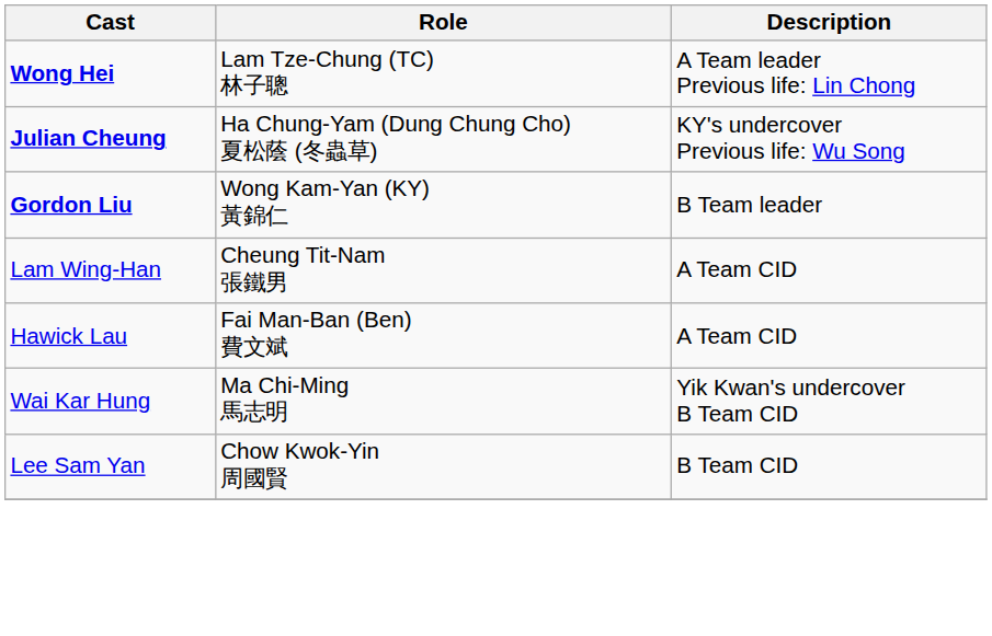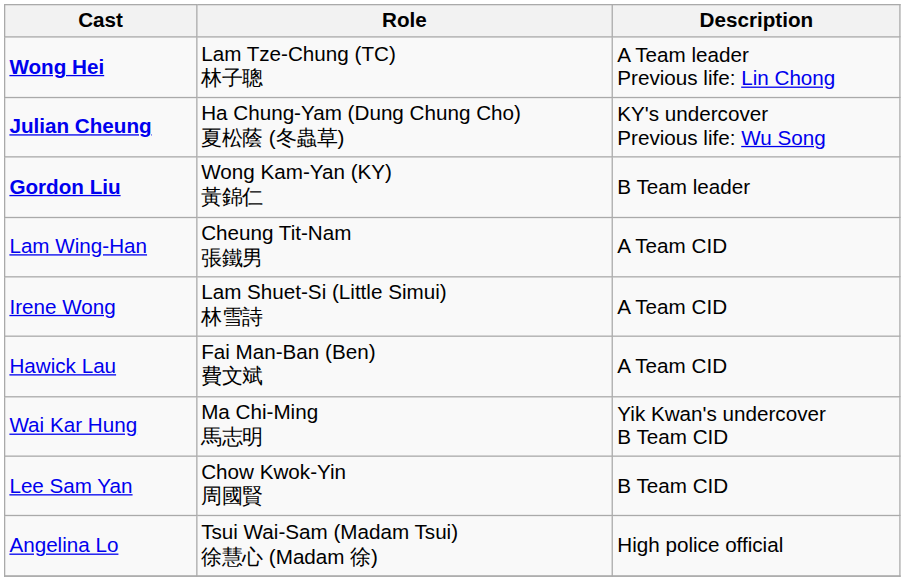 <table class="wikitable" width="55%">
 <tr>
 <th>Cast</th>
 <th>Role</th>
 <th>Description</th>
 </tr>
 <tr>
 <td><strong><a href='#'>Wong Hei</a></strong></td>
 <td>Lam Tze-Chung (TC)<br>林子聰</td>
 <td>A Team leader<br>Previous life: <a href='#'>Lin Chong</a></td>
 </tr>
 <tr>
 <td><strong><a href='#'>Julian Cheung</a></strong></td>
 <td>Ha Chung-Yam (Dung Chung Cho)<br>夏松蔭 (冬蟲草)</td>
 <td>KY's undercover<br>Previous life: <a href='#'>Wu Song</a></td>
 </tr>
 <tr>
 <td><strong><a href='#'>Gordon Liu</a></strong></td>
 <td>Wong Kam-Yan (KY)<br>黃錦仁</td>
 <td>B Team leader</td>
 </tr>
 <tr>
 <td><a href='#'>Lam Wing-Han</a></td>
 <td>Cheung Tit-Nam<br>張鐵男</td>
 <td>A Team CID</td>
 </tr>
 <tr>
+<td><a href='#'>Irene Wong</a></td>
+<td>Lam Shuet-Si (Little Simui)<br>林雪詩</td>
+<td>A Team CID</td>
+</tr>
+<tr>
 <td><a href='#'>Hawick Lau</a></td>
 <td>Fai Man-Ban (Ben)<br>費文斌</td>
 <td>A Team CID</td>
 </tr>
 <tr>
 <td><a href='#'>Wai Kar Hung</a></td>
 <td>Ma Chi-Ming<br>馬志明</td>
 <td>Yik Kwan's undercover<br>B Team CID</td>
 </tr>
 <tr>
 <td><a href='#'>Lee Sam Yan</a></td>
 <td>Chow Kwok-Yin<br>周國賢</td>
 <td>B Team CID</td>
 </tr>
 <tr>
+<td><a href='#'>Angelina Lo</a></td>
+<td>Tsui Wai-Sam (Madam Tsui)<br>徐慧心 (Madam 徐)</td>
+<td>High police official</td>
+</tr>
+<tr>
 </tr>
 </table>
